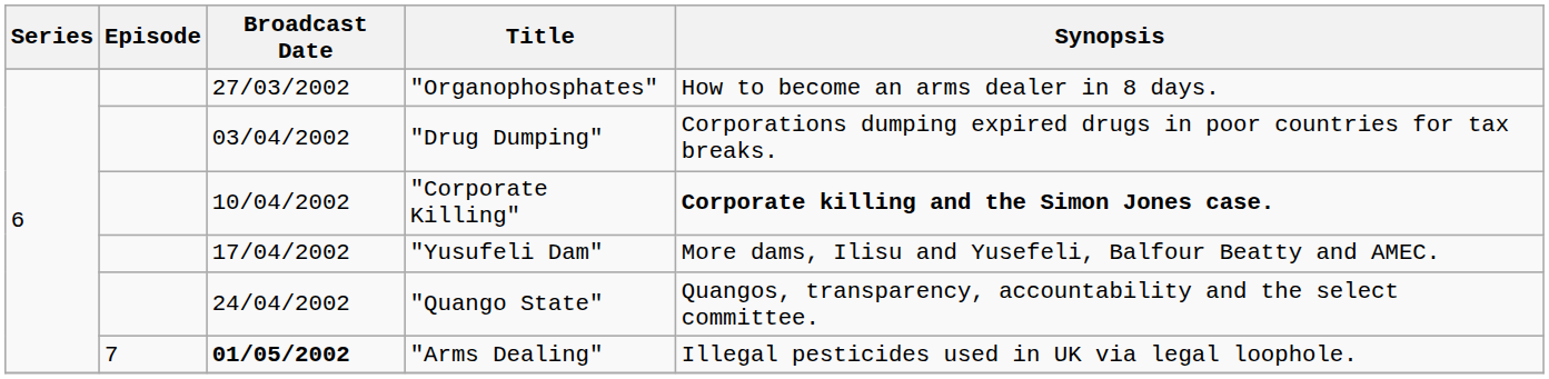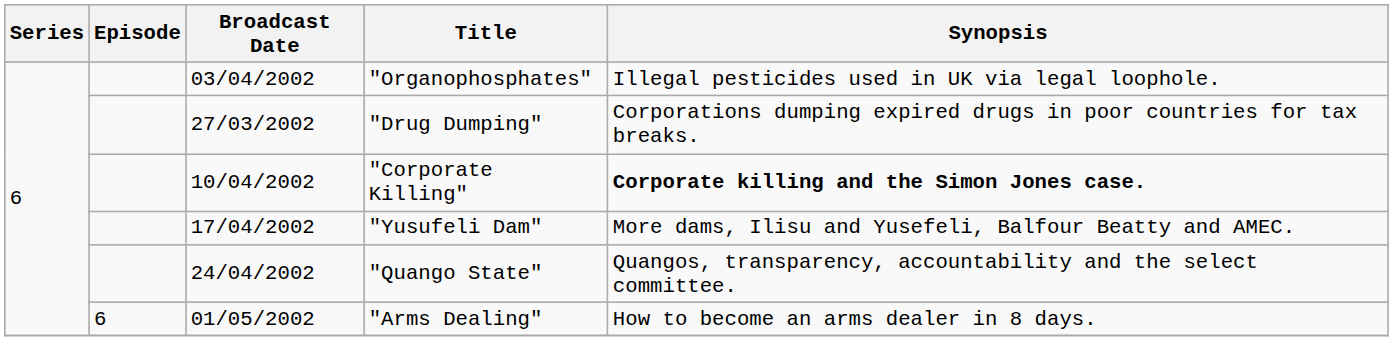 <table class="wikitable">
 <tr>
 <th>Series</th>
 <th>Episode</th>
 <th>Broadcast Date</th>
 <th>Title</th>
 <th>Synopsis</th>
 </tr>
 <tr>
 <td rowspan="6">6</td>
 <td></td>
-<td>27/03/2002</td>
+<td>03/04/2002</td>
 <td>"Organophosphates"</td>
-<td>How to become an arms dealer in 8 days.</td>
+<td>Illegal pesticides used in UK via legal loophole.</td>
 </tr>
 <tr>
 <td></td>
-<td>03/04/2002</td>
+<td>27/03/2002</td>
 <td>"Drug Dumping"</td>
 <td>Corporations dumping expired drugs in poor countries for tax breaks.</td>
 </tr>
 <tr>
 <td></td>
 <td>10/04/2002</td>
 <td>"Corporate Killing"</td>
 <td><strong>Corporate killing and the Simon Jones case.</strong></td>
 </tr>
 <tr>
 <td></td>
 <td>17/04/2002</td>
 <td>"Yusufeli Dam"</td>
 <td>More dams, Ilisu and Yusefeli, Balfour Beatty and AMEC.</td>
 </tr>
 <tr>
 <td></td>
 <td>24/04/2002</td>
 <td>"Quango State"</td>
 <td>Quangos, transparency, accountability and the select committee.</td>
 </tr>
 <tr>
-<td>7</td>
-<td><strong>01/05/2002</strong></td>
+<td>6</td>
+<td>01/05/2002</td>
 <td>"Arms Dealing"</td>
-<td>Illegal pesticides used in UK via legal loophole.</td>
+<td>How to become an arms dealer in 8 days.</td>
 </tr>
 <tr>
 </tr>
 </table>
